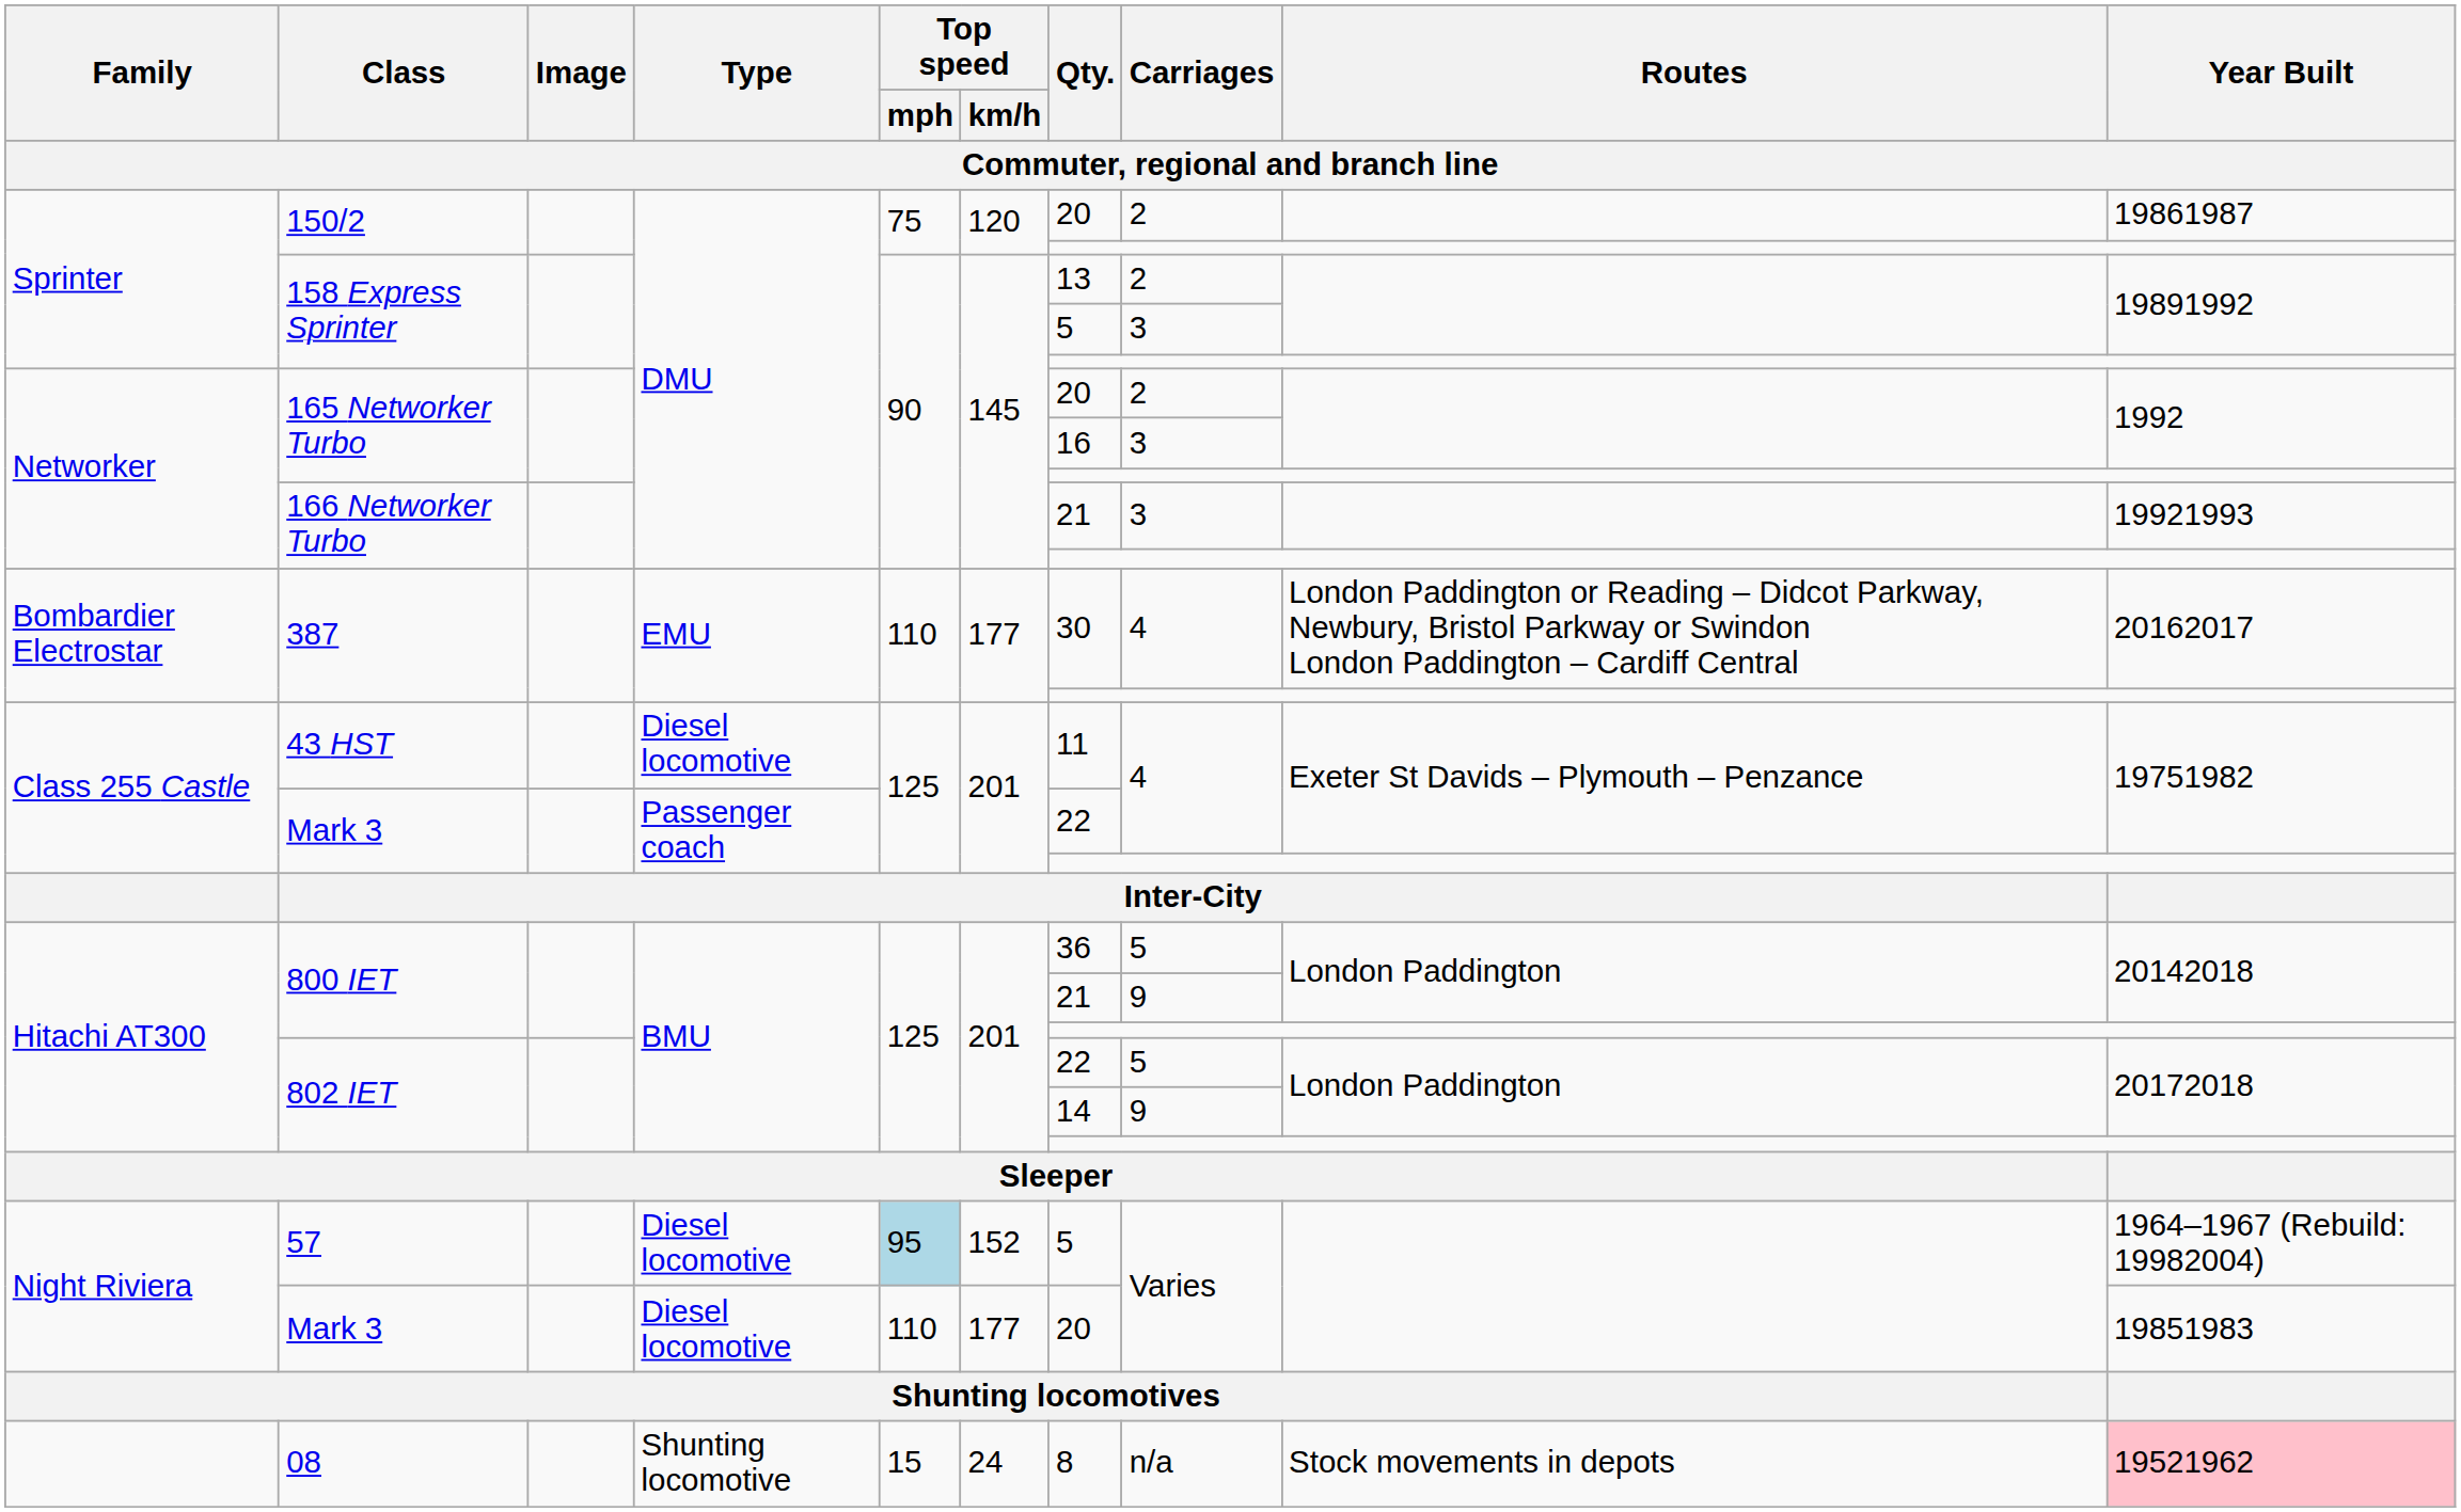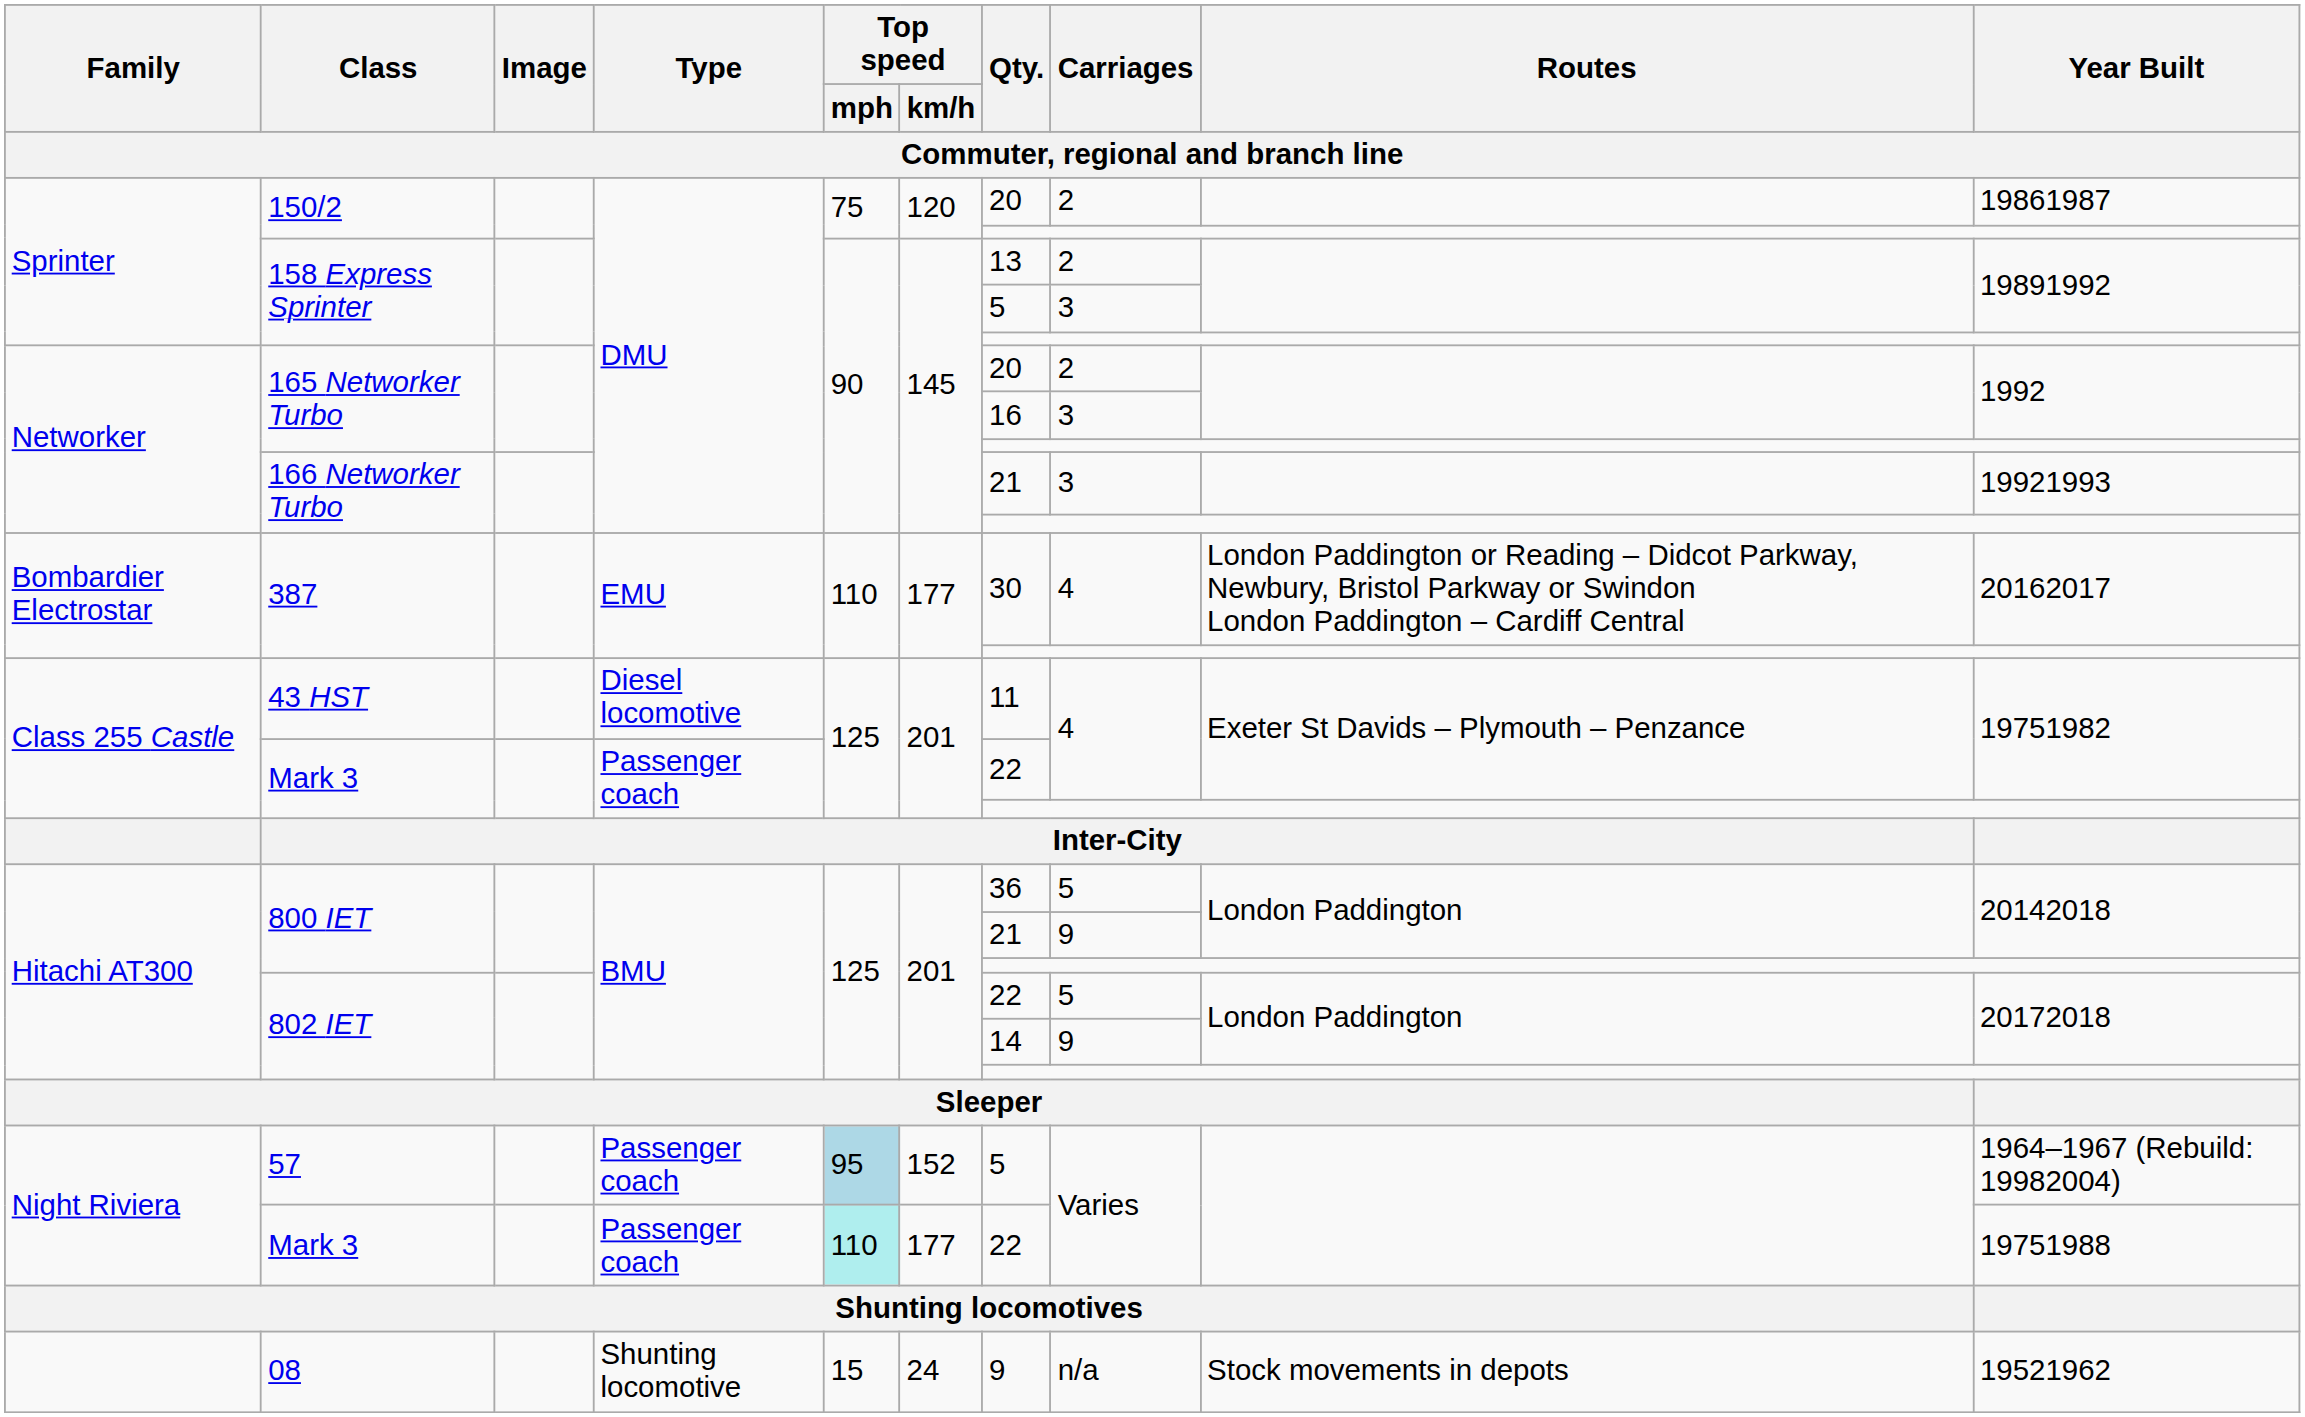 <table class="wikitable">
 <tr>
 <th scope="col" rowspan="2">Family</th>
 <th scope="col" rowspan="2">Class</th>
 <th scope="col" rowspan="2">Image</th>
 <th scope="col" rowspan="2">Type</th>
 <th scope="col" colspan="2">Top speed</th>
 <th scope="col" rowspan="2">Qty.</th>
 <th scope="col" rowspan="2">Carriages</th>
 <th scope="col" rowspan="2">Routes</th>
 <th scope="col" rowspan="2">Year Built</th>
 </tr>
 <tr>
 <th scope="col">mph</th>
 <th scope="col">km/h</th>
 </tr>
 <tr>
 <th scope="col" colspan="10">Commuter, regional and branch line</th>
 </tr>
 <tr>
 <td rowspan="5"><a href='#'>Sprinter</a></td>
 <td rowspan="2"><a href='#'>150/2</a></td>
 <td rowspan="2"></td>
 <td rowspan="10"><a href='#'>DMU</a></td>
 <td rowspan="2">75</td>
 <td rowspan="2">120</td>
 <td>20</td>
 <td>2</td>
 <td></td>
 <td rowspan="1">19861987</td>
 </tr>
 <tr>
 <td colspan="4"></td>
 </tr>
 <tr>
 <td rowspan="3"><a href='#'>158 <em>Express Sprinter</em></a></td>
 <td rowspan="3"></td>
 <td rowspan="8">90</td>
 <td rowspan="8">145</td>
 <td>13</td>
 <td>2</td>
 <td rowspan="2"></td>
 <td rowspan="2">19891992</td>
 </tr>
 <tr>
 <td>5</td>
 <td>3</td>
 </tr>
 <tr>
 <td colspan="4"></td>
 </tr>
 <tr>
 <td rowspan="5"><a href='#'>Networker</a></td>
 <td rowspan="3"><a href='#'>165 <em>Networker Turbo</em></a></td>
 <td rowspan="3"></td>
 <td>20</td>
 <td>2</td>
 <td rowspan="2"></td>
 <td rowspan="2">1992</td>
 </tr>
 <tr>
 <td>16</td>
 <td>3</td>
 </tr>
 <tr>
 <td colspan="4"></td>
 </tr>
 <tr>
 <td rowspan="2"><a href='#'>166 <em>Networker Turbo</em></a></td>
 <td rowspan="2"></td>
 <td>21</td>
 <td>3</td>
 <td></td>
 <td rowspan="1">19921993</td>
 </tr>
 <tr>
 <td colspan="4"></td>
 </tr>
 <tr>
 <td rowspan="2"><a href='#'>Bombardier Electrostar</a></td>
 <td rowspan="2"><a href='#'>387</a></td>
 <td rowspan="2"></td>
 <td rowspan="2"><a href='#'>EMU</a></td>
 <td rowspan="2">110</td>
 <td rowspan="2">177</td>
 <td>30</td>
 <td>4</td>
 <td>London Paddington or Reading – Didcot Parkway, Newbury, Bristol Parkway or Swindon<br>London Paddington – Cardiff Central</td>
 <td>20162017</td>
 </tr>
 <tr>
 <td colspan="4"></td>
 </tr>
 <tr>
 <td rowspan="3"><a href='#'>Class 255 <em>Castle</em></a></td>
 <td><a href='#'>43 <em>HST</em></a></td>
 <td></td>
 <td><a href='#'>Diesel locomotive</a></td>
 <td rowspan="3">125</td>
 <td rowspan="3">201</td>
 <td>11</td>
 <td rowspan="2">4</td>
 <td rowspan="2">Exeter St Davids – Plymouth – Penzance</td>
 <td rowspan="2">19751982</td>
 </tr>
 <tr>
 <td rowspan="2"><a href='#'>Mark 3</a></td>
 <td rowspan="2"></td>
 <td rowspan="2"><a href='#'>Passenger coach</a></td>
 <td>22</td>
 </tr>
 <tr>
 <td colspan="4"></td>
 </tr>
 <tr>
 <th></th>
 <th scope="col" colspan="8">Inter-City</th>
 <th></th>
 </tr>
 <tr>
 <td rowspan="6"><a href='#'>Hitachi AT300</a></td>
 <td rowspan="3"><a href='#'>800 <em>IET</em></a></td>
 <td rowspan="3"></td>
 <td rowspan="6"><a href='#'>BMU</a></td>
 <td rowspan="6">125</td>
 <td rowspan="6">201</td>
 <td>36</td>
 <td>5</td>
 <td rowspan="2">London Paddington<br></td>
 <td rowspan="2">20142018</td>
 </tr>
 <tr>
 <td>21</td>
 <td>9</td>
 </tr>
 <tr>
 <td colspan="4"></td>
 </tr>
 <tr>
 <td rowspan="3"><a href='#'>802 <em>IET</em></a></td>
 <td rowspan="3"></td>
 <td>22</td>
 <td>5</td>
 <td rowspan="2">London Paddington</td>
 <td rowspan="2">20172018</td>
 </tr>
 <tr>
 <td>14</td>
 <td>9</td>
 </tr>
 <tr>
 <td colspan="4"></td>
 </tr>
 <tr>
 <th scope="col" colspan="9">Sleeper</th>
 <th></th>
 </tr>
 <tr>
 <td rowspan="2"><a href='#'>Night Riviera</a></td>
 <td><a href='#'>57</a></td>
 <td></td>
-<td><a href='#'>Diesel locomotive</a></td>
+<td><a href='#'>Passenger coach</a></td>
 <td style="background: lightblue;">95</td>
 <td>152</td>
 <td>5</td>
 <td rowspan="2">Varies</td>
 <td rowspan="2"></td>
 <td>1964–1967 (Rebuild: 19982004)</td>
 </tr>
 <tr>
 <td><a href='#'>Mark 3</a></td>
 <td></td>
-<td><a href='#'>Diesel locomotive</a></td>
-<td>110</td>
+<td><a href='#'>Passenger coach</a></td>
+<td style="background: paleturquoise;">110</td>
 <td>177</td>
-<td>20</td>
-<td>19851983</td>
+<td>22</td>
+<td>19751988</td>
 </tr>
 <tr>
 <th scope="col" colspan="9">Shunting locomotives</th>
 <th></th>
 </tr>
 <tr>
 <td></td>
 <td><a href='#'>08</a></td>
 <td></td>
 <td>Shunting locomotive</td>
 <td>15</td>
 <td>24</td>
-<td>8</td>
+<td>9</td>
 <td>n/a</td>
 <td>Stock movements in depots</td>
-<td style="background: pink;">19521962</td>
+<td>19521962</td>
 </tr>
 <tr>
 </tr>
 </table>
